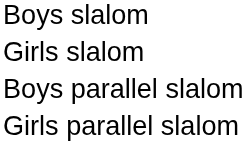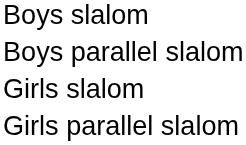 <table>
 <tr>
 <td>Boys slalom</td>
+<td></td>
+<td></td>
+<td></td>
+</tr>
+<tr>
+<td>Boys parallel slalom</td>
 <td></td>
 <td></td>
 <td></td>
 </tr>
 <tr>
 <td>Girls slalom</td>
 <td></td>
 <td></td>
 <td></td>
 </tr>
 <tr>
-<td>Boys parallel slalom</td>
-<td></td>
-<td></td>
-<td></td>
-</tr>
-<tr>
 <td>Girls parallel slalom</td>
 <td></td>
 <td></td>
 <td></td>
 </tr>
 </table>
